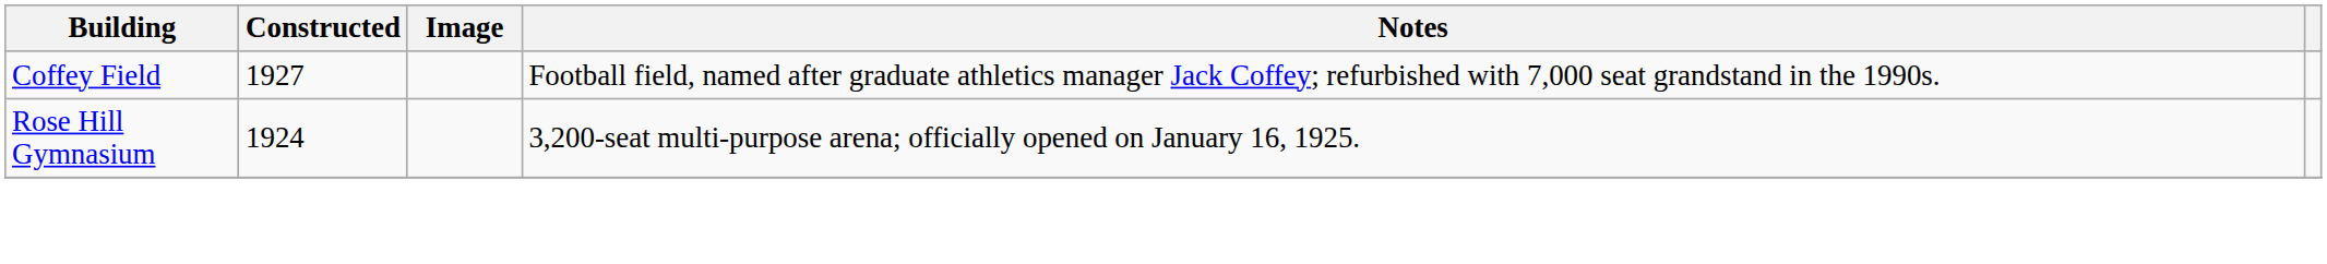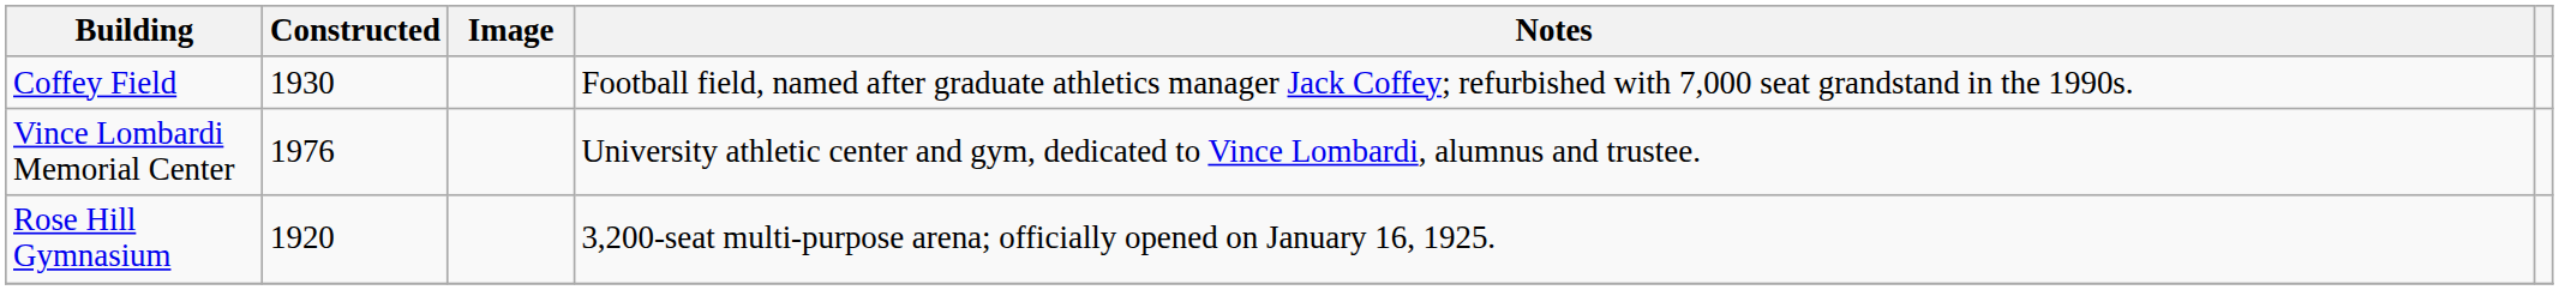 <table class="wikitable sortable" style="width:100%">
 <tr>
 <th width="120px">Building</th>
 <th width="70px" style="text-align:center">Constructed</th>
 <th width="*" class="unsortable"  style="text-align:center">Image</th>
 <th width="*" class="unsortable" style="text-align:center">Notes</th>
 <th wdith="*" class="unsortable"></th>
 </tr>
 <tr valign="top">
 <td><a href='#'>Coffey Field</a></td>
-<td>1927</td>
+<td>1930</td>
 <td></td>
 <td>Football field, named after graduate athletics manager <a href='#'>Jack Coffey</a>; refurbished with 7,000 seat grandstand in the 1990s.</td>
 <td></td>
 </tr>
 <tr>
+<td><a href='#'>Vince Lombardi</a> Memorial Center</td>
+<td>1976</td>
+<td></td>
+<td>University athletic center and gym, dedicated to <a href='#'>Vince Lombardi</a>, alumnus and trustee.</td>
+<td></td>
+</tr>
+<tr>
 <td><a href='#'>Rose Hill Gymnasium</a></td>
-<td>1924</td>
+<td>1920</td>
 <td></td>
 <td>3,200-seat multi-purpose arena; officially opened on January 16, 1925.</td>
 <td></td>
 </tr>
 <tr>
 </tr>
 </table>
